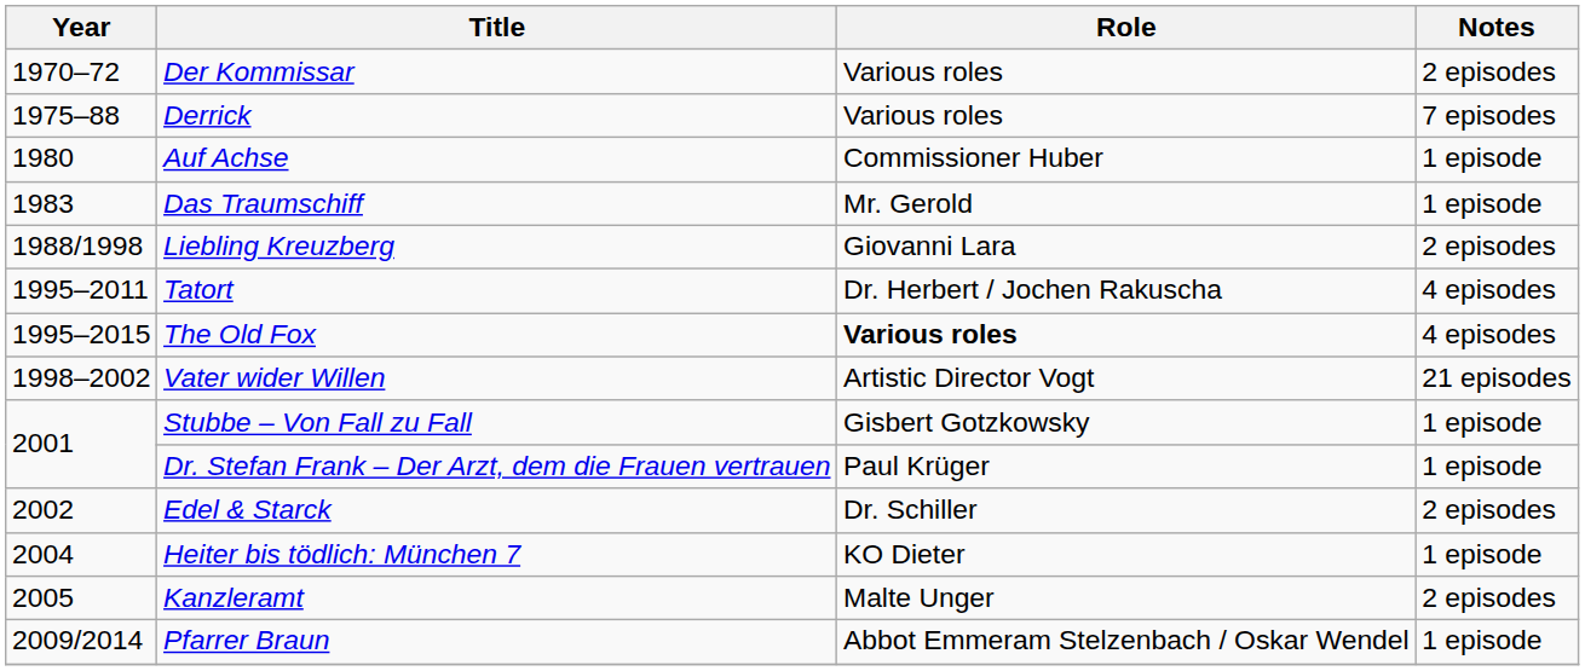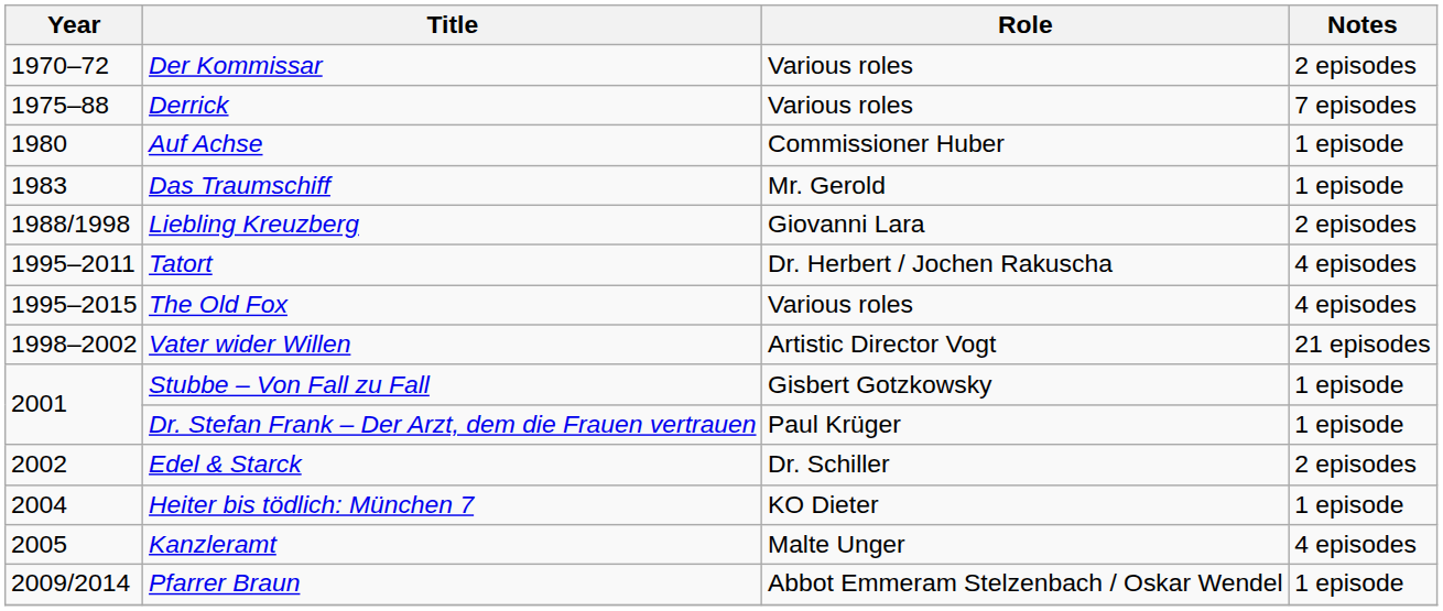 <table class="wikitable sortable">
 <tr>
 <th>Year</th>
 <th>Title</th>
 <th>Role</th>
 <th class="unsortable">Notes</th>
 </tr>
 <tr>
 <td>1970–72</td>
 <td><em><a href='#'>Der Kommissar</a></em></td>
 <td>Various roles</td>
 <td>2 episodes</td>
 </tr>
 <tr>
 <td>1975–88</td>
 <td><em><a href='#'>Derrick</a></em></td>
 <td>Various roles</td>
 <td>7 episodes</td>
 </tr>
 <tr>
 <td>1980</td>
 <td><em><a href='#'>Auf Achse</a></em></td>
 <td>Commissioner Huber</td>
 <td>1 episode</td>
 </tr>
 <tr>
 <td>1983</td>
 <td><em><a href='#'>Das Traumschiff</a></em></td>
 <td>Mr. Gerold</td>
 <td>1 episode</td>
 </tr>
 <tr>
 <td>1988/1998</td>
 <td><em><a href='#'>Liebling Kreuzberg</a></em></td>
 <td>Giovanni Lara</td>
 <td>2 episodes</td>
 </tr>
 <tr>
 <td>1995–2011</td>
 <td><em><a href='#'>Tatort</a></em></td>
 <td>Dr. Herbert / Jochen Rakuscha</td>
 <td>4 episodes</td>
 </tr>
 <tr>
 <td>1995–2015</td>
 <td><em><a href='#'>The Old Fox</a></em></td>
-<td><strong>Various roles</strong></td>
+<td>Various roles</td>
 <td>4 episodes</td>
 </tr>
 <tr>
 <td>1998–2002</td>
 <td><em><a href='#'>Vater wider Willen</a></em></td>
 <td>Artistic Director Vogt</td>
 <td>21 episodes</td>
 </tr>
 <tr>
 <td rowspan=2>2001</td>
 <td><em><a href='#'>Stubbe – Von Fall zu Fall</a></em></td>
 <td>Gisbert Gotzkowsky</td>
 <td>1 episode</td>
 </tr>
 <tr>
 <td><em><a href='#'>Dr. Stefan Frank – Der Arzt, dem die Frauen vertrauen</a></em></td>
 <td>Paul Krüger</td>
 <td>1 episode</td>
 </tr>
 <tr>
 <td>2002</td>
 <td><em><a href='#'>Edel & Starck</a></em></td>
 <td>Dr. Schiller</td>
 <td>2 episodes</td>
 </tr>
 <tr>
 <td>2004</td>
 <td><em><a href='#'>Heiter bis tödlich: München 7</a></em></td>
 <td>KO Dieter</td>
 <td>1 episode</td>
 </tr>
 <tr>
 <td>2005</td>
 <td><em><a href='#'>Kanzleramt</a></em></td>
 <td>Malte Unger</td>
-<td>2 episodes</td>
+<td>4 episodes</td>
 </tr>
 <tr>
 <td>2009/2014</td>
 <td><em><a href='#'>Pfarrer Braun</a></em></td>
 <td>Abbot Emmeram Stelzenbach / Oskar Wendel</td>
 <td>1 episode</td>
 </tr>
 <tr>
 </tr>
 </table>
